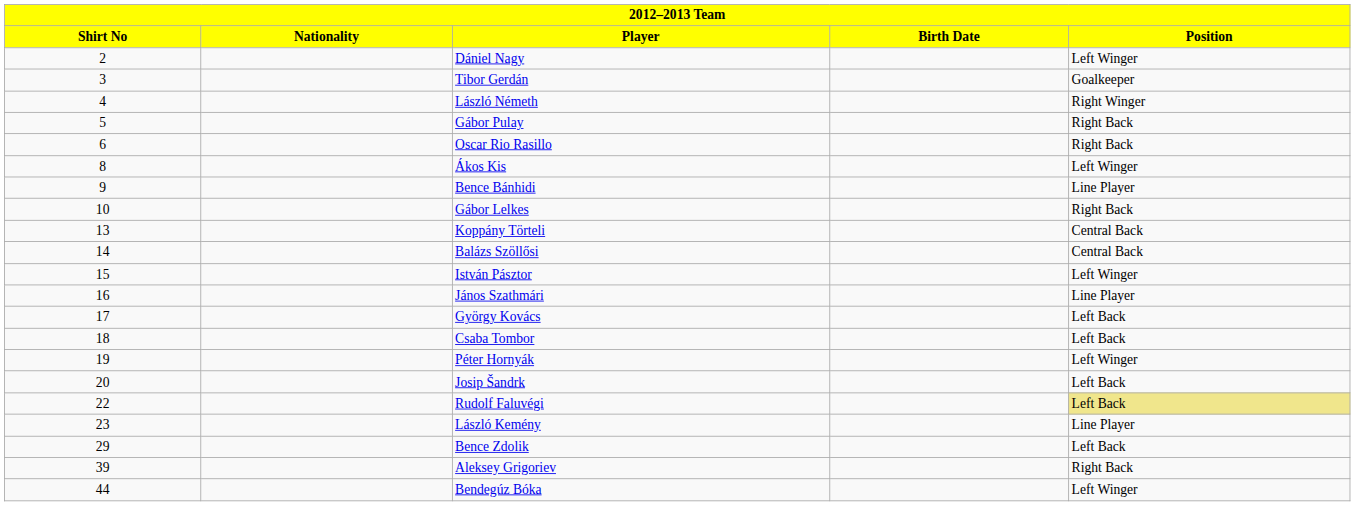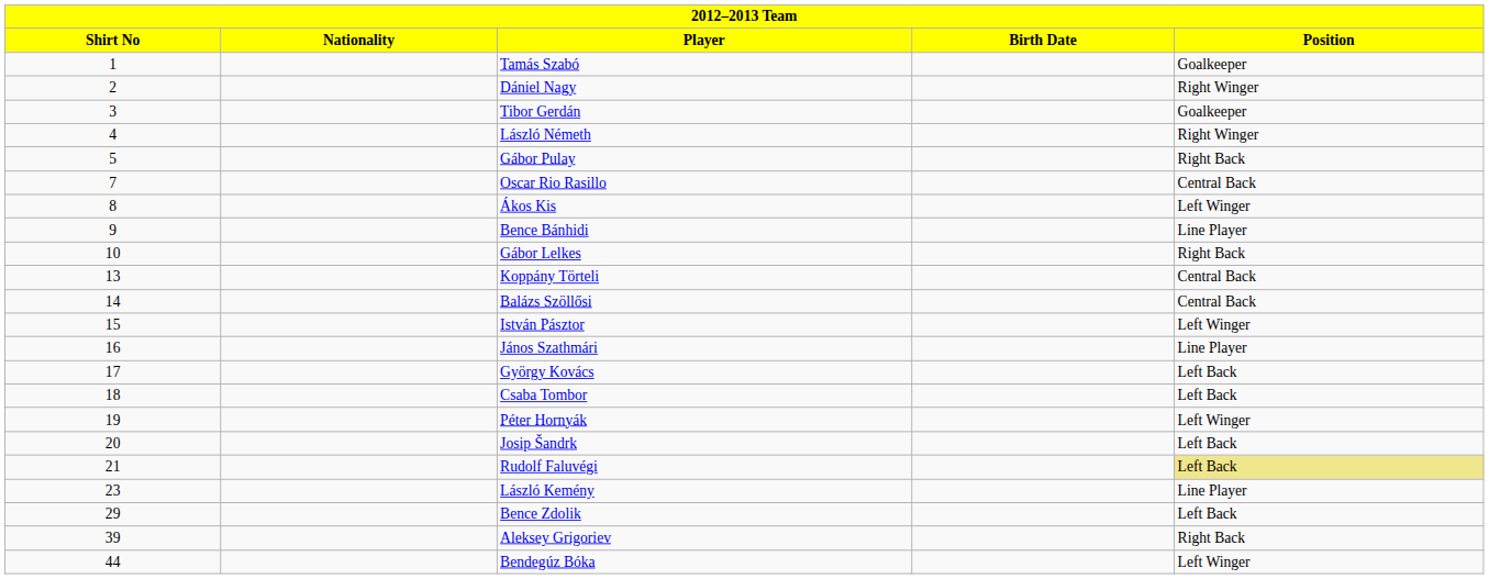 <table class="wikitable collapsible collapsed" style="width:100%">
 <tr>
 <th colspan=5 style="background-color:yellow;color:black;text-align:center;"> <strong>2012–2013 Team</strong></th>
 </tr>
 <tr>
 <th style="color:black; background:yellow">Shirt No</th>
 <th style="color:black; background:yellow">Nationality</th>
 <th style="color:black; background:yellow">Player</th>
 <th style="color:black; background:yellow">Birth Date</th>
 <th style="color:black; background:yellow">Position</th>
 </tr>
 <tr>
+<td align=center>1</td>
+<td></td>
+<td><a href='#'>Tamás Szabó</a></td>
+<td></td>
+<td>Goalkeeper</td>
+</tr>
+<tr>
 <td align=center>2</td>
 <td></td>
 <td><a href='#'>Dániel Nagy</a></td>
 <td></td>
-<td>Left Winger</td>
+<td>Right Winger</td>
 </tr>
 <tr>
 <td align=center>3</td>
 <td></td>
 <td><a href='#'>Tibor Gerdán</a></td>
 <td></td>
 <td>Goalkeeper</td>
 </tr>
 <tr>
 <td align=center>4</td>
 <td></td>
 <td><a href='#'>László Németh</a></td>
 <td></td>
 <td>Right Winger</td>
 </tr>
 <tr>
 <td align=center>5</td>
 <td></td>
 <td><a href='#'>Gábor Pulay</a></td>
 <td></td>
 <td>Right Back</td>
 </tr>
 <tr>
-<td align=center>6</td>
+<td align=center>7</td>
 <td></td>
 <td><a href='#'>Oscar Rio Rasillo</a></td>
 <td></td>
-<td>Right Back</td>
+<td>Central Back</td>
 </tr>
 <tr>
 <td align=center>8</td>
 <td></td>
 <td><a href='#'>Ákos Kis</a></td>
 <td></td>
 <td>Left Winger</td>
 </tr>
 <tr>
 <td align=center>9</td>
 <td></td>
 <td><a href='#'>Bence Bánhidi</a></td>
 <td></td>
 <td>Line Player</td>
 </tr>
 <tr>
 <td align=center>10</td>
 <td></td>
 <td><a href='#'>Gábor Lelkes</a></td>
 <td></td>
 <td>Right Back</td>
 </tr>
 <tr>
 <td align=center>13</td>
 <td></td>
 <td><a href='#'>Koppány Törteli</a></td>
 <td></td>
 <td>Central Back</td>
 </tr>
 <tr>
 <td align=center>14</td>
 <td></td>
 <td><a href='#'>Balázs Szöllősi</a></td>
 <td></td>
 <td>Central Back</td>
 </tr>
 <tr>
 <td align=center>15</td>
 <td></td>
 <td><a href='#'>István Pásztor</a></td>
 <td></td>
 <td>Left Winger</td>
 </tr>
 <tr>
 <td align=center>16</td>
 <td></td>
 <td><a href='#'>János Szathmári</a></td>
 <td></td>
 <td>Line Player</td>
 </tr>
 <tr>
 <td align=center>17</td>
 <td></td>
 <td><a href='#'>György Kovács</a></td>
 <td></td>
 <td>Left Back</td>
 </tr>
 <tr>
 <td align=center>18</td>
 <td></td>
 <td><a href='#'>Csaba Tombor</a></td>
 <td></td>
 <td>Left Back</td>
 </tr>
 <tr>
 <td align=center>19</td>
 <td></td>
 <td><a href='#'>Péter Hornyák</a></td>
 <td></td>
 <td>Left Winger</td>
 </tr>
 <tr>
 <td align=center>20</td>
 <td></td>
 <td><a href='#'>Josip Šandrk</a></td>
 <td></td>
 <td>Left Back</td>
 </tr>
 <tr>
-<td align=center>22</td>
+<td align=center>21</td>
 <td></td>
 <td><a href='#'>Rudolf Faluvégi</a></td>
 <td></td>
 <td style="background: khaki;">Left Back</td>
 </tr>
 <tr>
 <td align=center>23</td>
 <td></td>
 <td><a href='#'>László Kemény</a></td>
 <td></td>
 <td>Line Player</td>
 </tr>
 <tr>
 <td align=center>29</td>
 <td></td>
 <td><a href='#'>Bence Zdolik</a></td>
 <td></td>
 <td>Left Back</td>
 </tr>
 <tr>
 <td align=center>39</td>
 <td></td>
 <td><a href='#'>Aleksey Grigoriev</a></td>
 <td></td>
 <td>Right Back</td>
 </tr>
 <tr>
 <td align=center>44</td>
 <td></td>
 <td><a href='#'>Bendegúz Bóka</a></td>
 <td></td>
 <td>Left Winger</td>
 </tr>
 </table>
